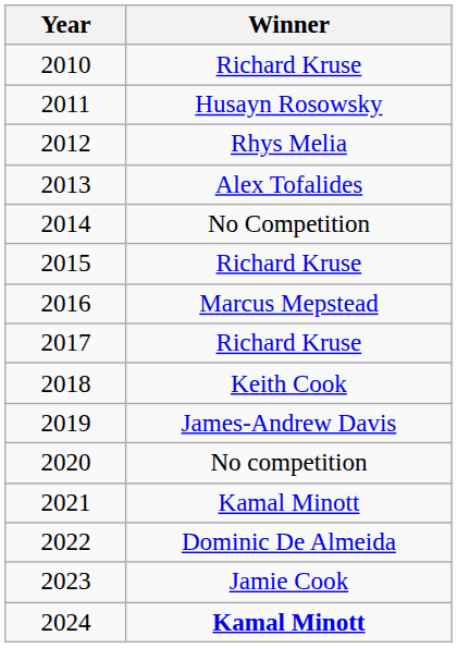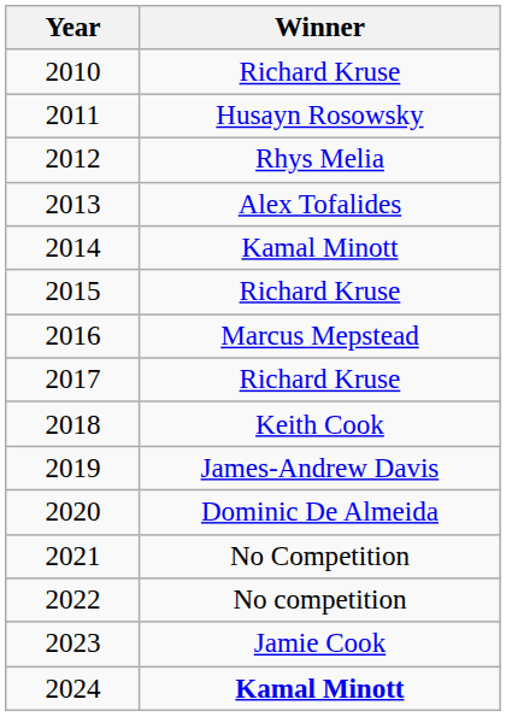 <table class="wikitable" style="text-align:center">
 <tr>
 <th width=70>Year</th>
 <th width=200>Winner</th>
 </tr>
 <tr>
 <td>2010</td>
 <td><a href='#'>Richard Kruse</a></td>
 </tr>
 <tr>
 <td>2011</td>
 <td><a href='#'>Husayn Rosowsky</a></td>
 </tr>
 <tr>
 <td>2012</td>
 <td><a href='#'>Rhys Melia</a></td>
 </tr>
 <tr>
 <td>2013</td>
 <td><a href='#'>Alex Tofalides</a></td>
 </tr>
 <tr>
 <td>2014</td>
-<td>No Competition</td>
+<td><a href='#'>Kamal Minott</a></td>
 </tr>
 <tr>
 <td>2015</td>
 <td><a href='#'>Richard Kruse</a></td>
 </tr>
 <tr>
 <td>2016</td>
 <td><a href='#'>Marcus Mepstead</a></td>
 </tr>
 <tr>
 <td>2017</td>
 <td><a href='#'>Richard Kruse</a></td>
 </tr>
 <tr>
 <td>2018</td>
 <td><a href='#'>Keith Cook</a></td>
 </tr>
 <tr>
 <td>2019</td>
 <td><a href='#'>James-Andrew Davis</a></td>
 </tr>
 <tr>
 <td>2020</td>
-<td>No competition</td>
+<td><a href='#'>Dominic De Almeida</a></td>
 </tr>
 <tr>
 <td>2021</td>
-<td><a href='#'>Kamal Minott</a></td>
+<td>No Competition</td>
 </tr>
 <tr>
 <td>2022</td>
-<td><a href='#'>Dominic De Almeida</a></td>
+<td>No competition</td>
 </tr>
 <tr>
 <td>2023</td>
 <td><a href='#'>Jamie Cook</a></td>
 </tr>
 <tr>
 <td>2024</td>
 <td><strong><a href='#'>Kamal Minott</a></strong></td>
 </tr>
 </table>
